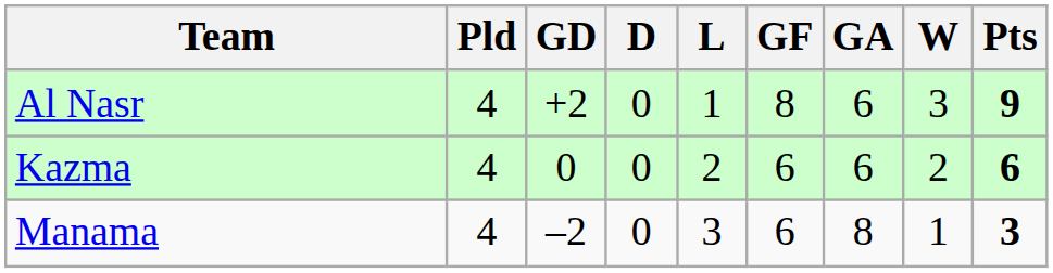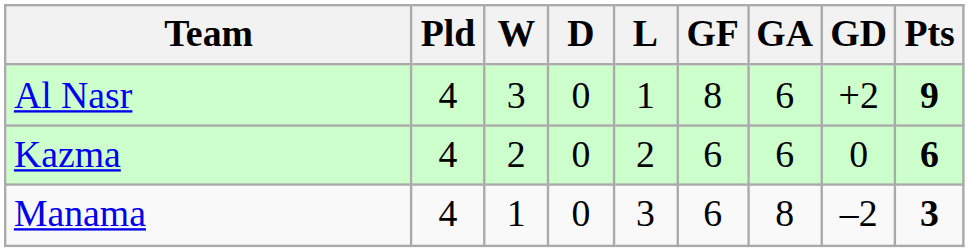 <table class="wikitable" style="text-align:center;">
 <tr>
 <th width=165>Team</th>
 <th width=20>Pld</th>
-<th width=20>GD</th>
+<th width=20>W</th>
 <th width=20>D</th>
 <th width=20>L</th>
 <th width=20>GF</th>
 <th width=20>GA</th>
-<th width=20>W</th>
+<th width=20>GD</th>
 <th width=20>Pts</th>
 </tr>
 <tr bgcolor=ccffcc>
 <td style="text-align:left;"> <a href='#'>Al Nasr</a></td>
 <td>4</td>
-<td>+2</td>
+<td>3</td>
 <td>0</td>
 <td>1</td>
 <td>8</td>
 <td>6</td>
-<td>3</td>
+<td>+2</td>
 <td><strong>9</strong></td>
 </tr>
 <tr bgcolor=ccffcc>
 <td style="text-align:left;"> <a href='#'>Kazma</a></td>
 <td>4</td>
-<td>0</td>
+<td>2</td>
 <td>0</td>
 <td>2</td>
 <td>6</td>
 <td>6</td>
-<td>2</td>
+<td>0</td>
 <td><strong>6</strong></td>
 </tr>
 <tr>
 <td style="text-align:left;"> <a href='#'>Manama</a></td>
 <td>4</td>
-<td>–2</td>
+<td>1</td>
 <td>0</td>
 <td>3</td>
 <td>6</td>
 <td>8</td>
-<td>1</td>
+<td>–2</td>
 <td><strong>3</strong></td>
 </tr>
 </table>
